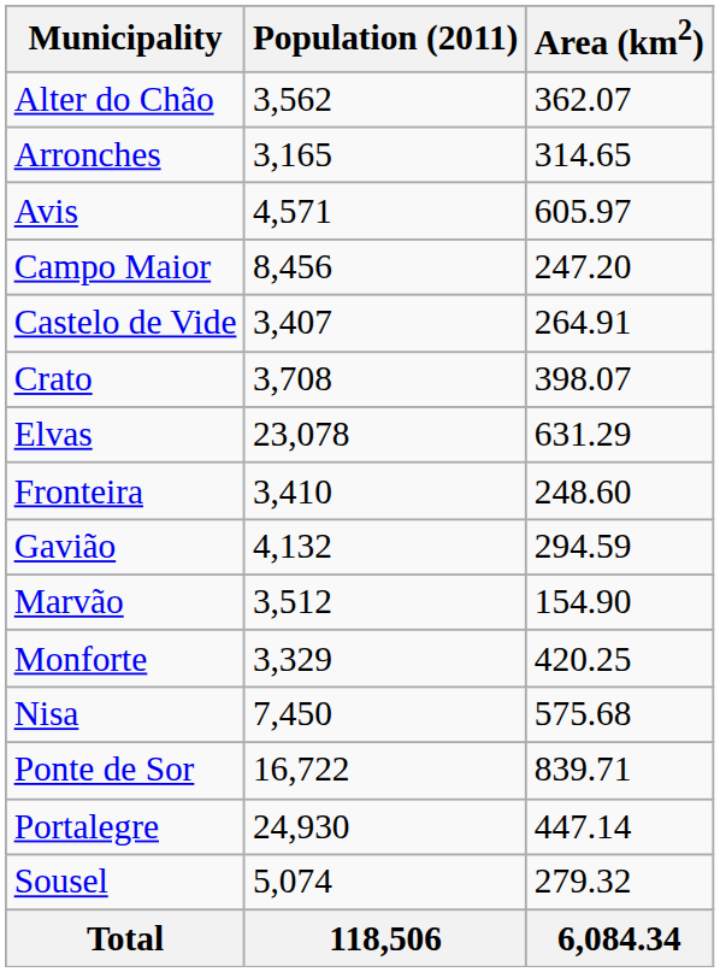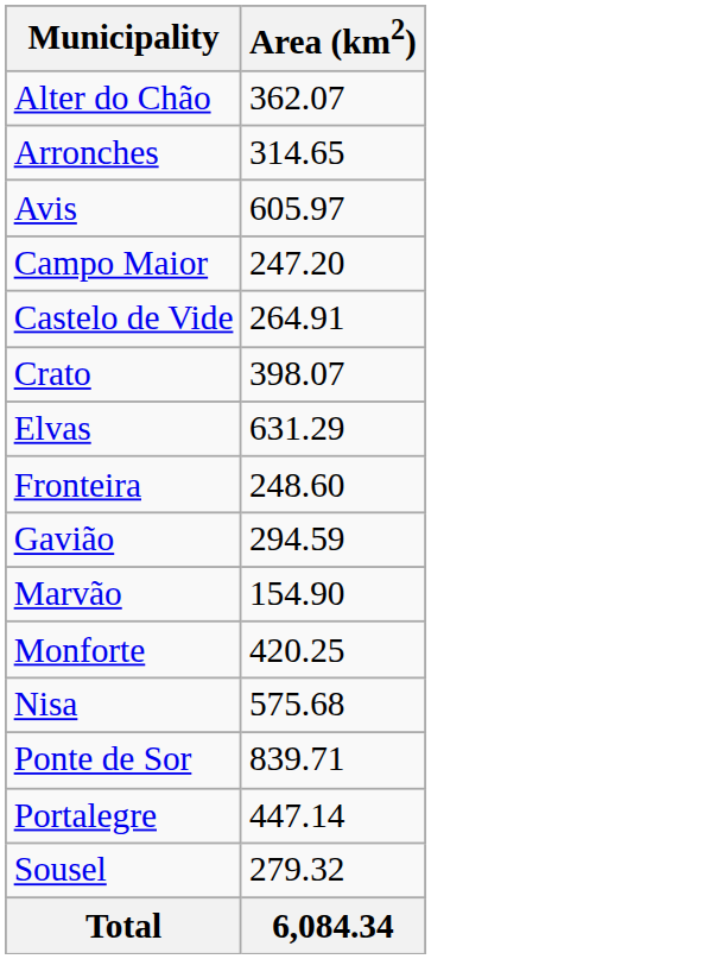 <table class="wikitable sortable">
 <tr>
 <th>Municipality</th>
-<th>Population (2011)</th>
 <th>Area (km<sup>2</sup>)</th>
 </tr>
 <tr>
 <td><a href='#'>Alter do Chão</a></td>
-<td>3,562</td>
 <td>362.07</td>
 </tr>
 <tr>
 <td><a href='#'>Arronches</a></td>
-<td>3,165</td>
 <td>314.65</td>
 </tr>
 <tr>
 <td><a href='#'>Avis</a></td>
-<td>4,571</td>
 <td>605.97</td>
 </tr>
 <tr>
 <td><a href='#'>Campo Maior</a></td>
-<td>8,456</td>
 <td>247.20</td>
 </tr>
 <tr>
 <td><a href='#'>Castelo de Vide</a></td>
-<td>3,407</td>
 <td>264.91</td>
 </tr>
 <tr>
 <td><a href='#'>Crato</a></td>
-<td>3,708</td>
 <td>398.07</td>
 </tr>
 <tr>
 <td><a href='#'>Elvas</a></td>
-<td>23,078</td>
 <td>631.29</td>
 </tr>
 <tr>
 <td><a href='#'>Fronteira</a></td>
-<td>3,410</td>
 <td>248.60</td>
 </tr>
 <tr>
 <td><a href='#'>Gavião</a></td>
-<td>4,132</td>
 <td>294.59</td>
 </tr>
 <tr>
 <td><a href='#'>Marvão</a></td>
-<td>3,512</td>
 <td>154.90</td>
 </tr>
 <tr>
 <td><a href='#'>Monforte</a></td>
-<td>3,329</td>
 <td>420.25</td>
 </tr>
 <tr>
 <td><a href='#'>Nisa</a></td>
-<td>7,450</td>
 <td>575.68</td>
 </tr>
 <tr>
 <td><a href='#'>Ponte de Sor</a></td>
-<td>16,722</td>
 <td>839.71</td>
 </tr>
 <tr>
 <td><a href='#'>Portalegre</a></td>
-<td>24,930</td>
 <td>447.14</td>
 </tr>
 <tr>
 <td><a href='#'>Sousel</a></td>
-<td>5,074</td>
 <td>279.32</td>
 </tr>
 <tr>
 <th>Total</th>
-<th>118,506</th>
 <th>6,084.34</th>
 </tr>
 </table>
